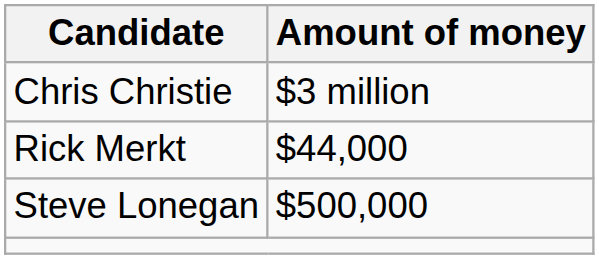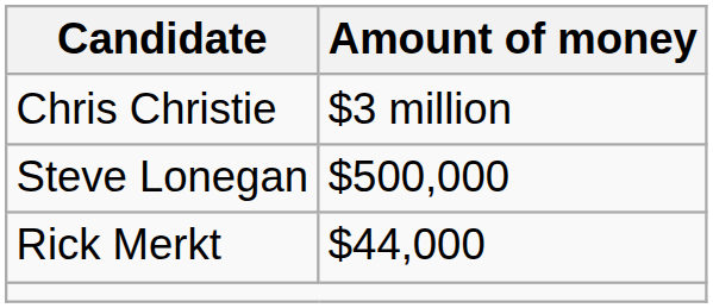 <table class="wikitable">
 <tr>
 <th>Candidate</th>
 <th>Amount of money</th>
 </tr>
 <tr>
 <td>Chris Christie</td>
 <td>$3 million</td>
 </tr>
 <tr>
+<td>Steve Lonegan</td>
+<td>$500,000</td>
+</tr>
+<tr>
 <td>Rick Merkt</td>
 <td>$44,000</td>
-</tr>
-<tr>
-<td>Steve Lonegan</td>
-<td>$500,000</td>
 </tr>
 <tr>
 <td colspan=2></td>
 </tr>
 </table>
